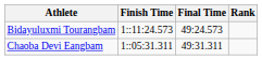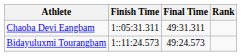 <table class=wikitable style="font-size:90%" style="text-align:center;">
 <tr>
 <th>Athlete</th>
 <th>Finish Time</th>
 <th>Final Time</th>
 <th>Rank</th>
 </tr>
 <tr>
+<td><a href='#'>Chaoba Devi Eangbam</a></td>
+<td align=center>1::05:31.311</td>
+<td align=center>49:31.311</td>
+<td align=center></td>
+</tr>
+<tr>
 <td><a href='#'>Bidayuluxmi Tourangbam</a></td>
 <td align=center>1::11:24.573</td>
 <td align=center>49:24.573</td>
 <td align=center></td>
 </tr>
-<tr>
-<td><a href='#'>Chaoba Devi Eangbam</a></td>
-<td align=center>1::05:31.311</td>
-<td align=center>49:31.311</td>
-<td align=center></td>
-</tr>
 </table>
